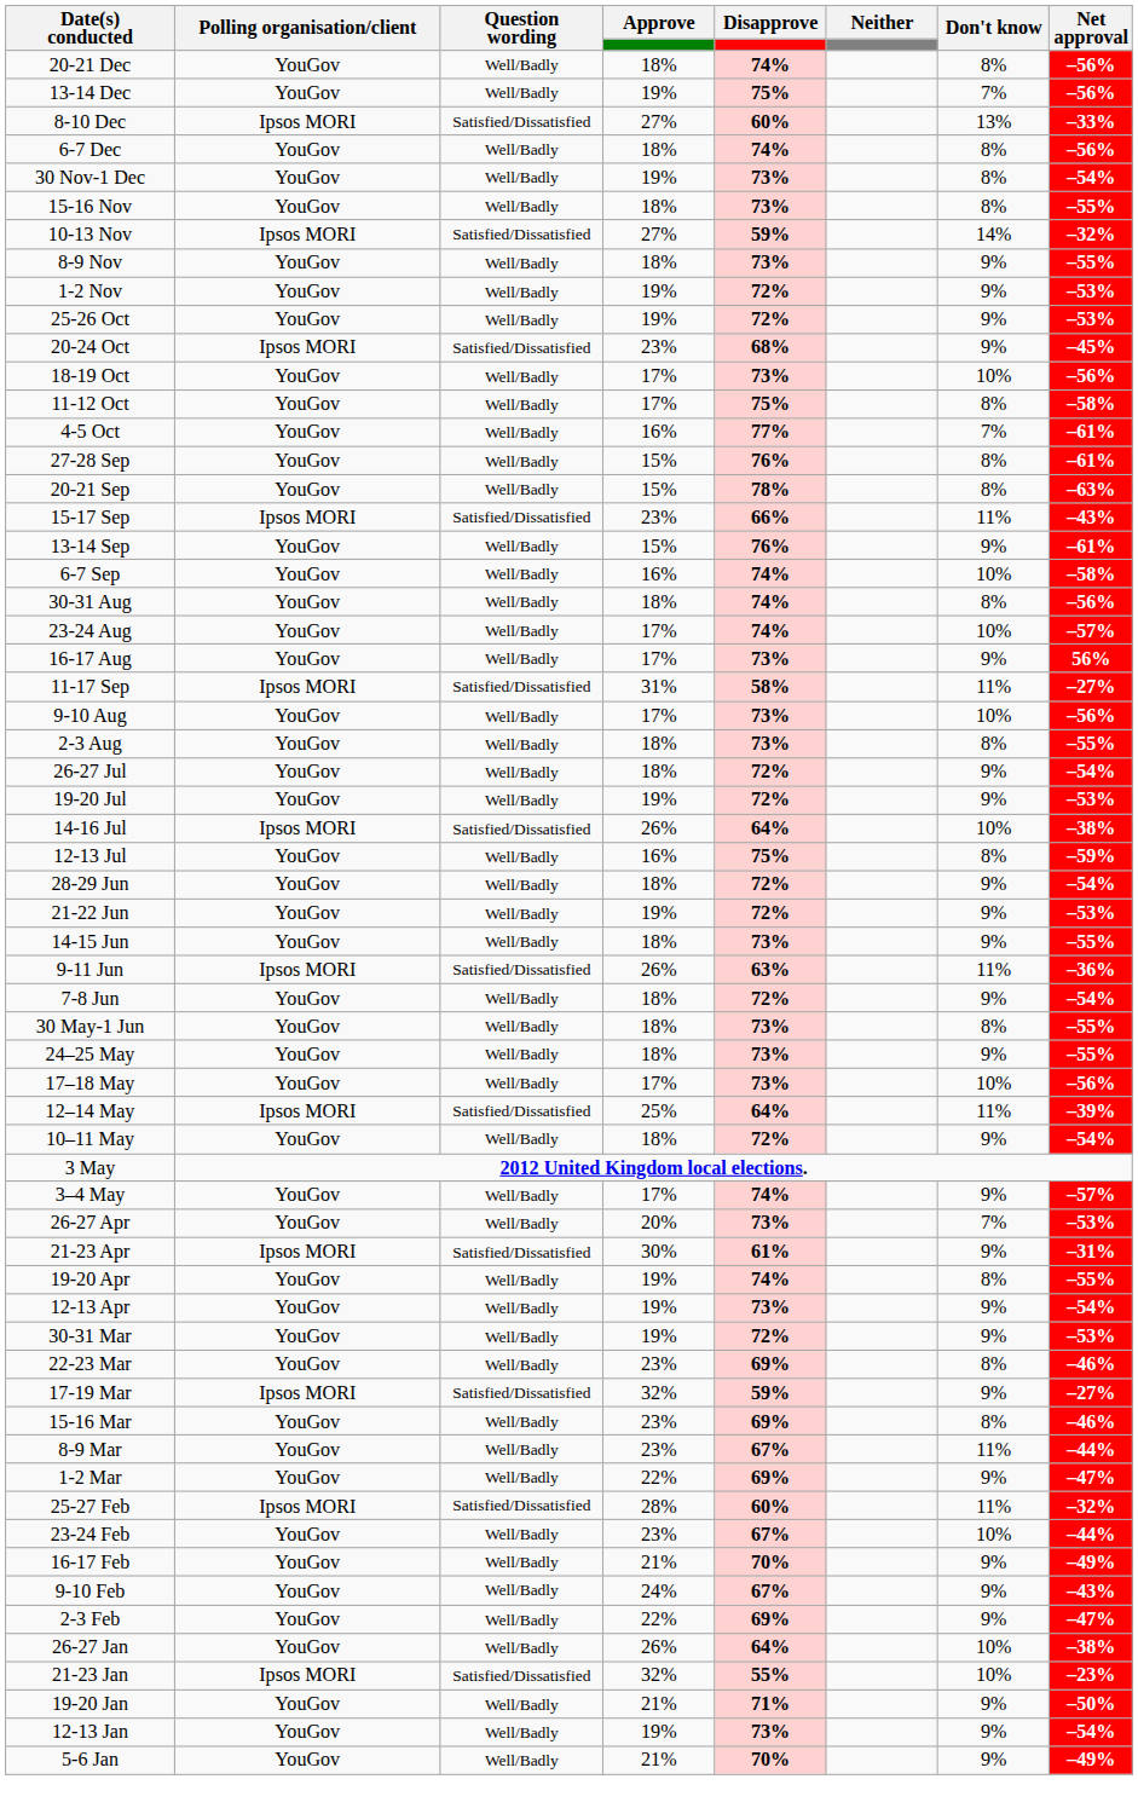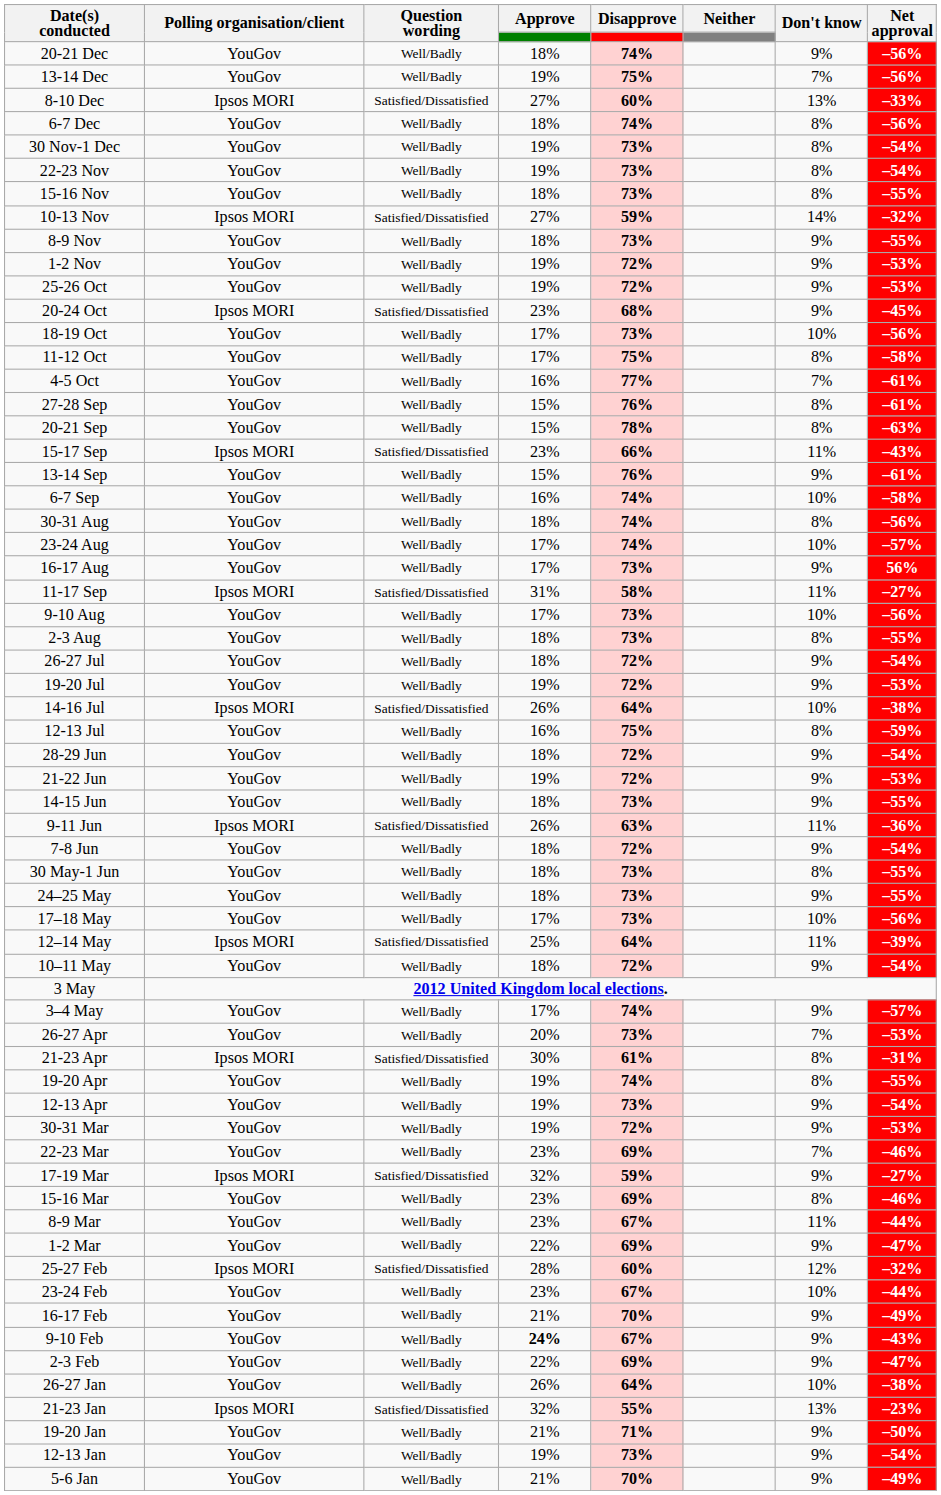 <table class="wikitable collapsible sortable" style="text-align:center;font-size:95%;line-height:14px;">
 <tr>
 <th style="width:125px;" rowspan="2">Date(s)<br>conducted</th>
 <th style="width:200px;" rowspan="2">Polling organisation/client</th>
 <th style="width:120px;" rowspan="2">Question<br>wording</th>
 <th class="unsortable" style="width:80px;">Approve</th>
 <th class="unsortable" style="width: 80px;">Disapprove</th>
 <th class="unsortable" style="width:80px;">Neither</th>
 <th class="unsortable" style="width:80px;" rowspan="2">Don't know</th>
 <th class="unsortable" style="width:20px;" rowspan="2">Net approval</th>
 </tr>
 <tr>
 <th class="unsortable" style="background:green;width:60px;"></th>
 <th class="unsortable" style="background:red;width:60px;"></th>
 <th class="unsortable" style="background:grey;width:60px;"></th>
 </tr>
 <tr>
 <td>20-21 Dec</td>
 <td>YouGov</td>
 <td><small>Well/Badly</small></td>
 <td>18%</td>
 <td style="background:#FFD2D2"><strong>74%</strong></td>
 <td></td>
-<td>8%</td>
+<td>9%</td>
 <td style="background:red;color:white;"><strong>–56%</strong></td>
 </tr>
 <tr>
 <td>13-14 Dec</td>
 <td>YouGov</td>
 <td><small>Well/Badly</small></td>
 <td>19%</td>
 <td style="background:#FFD2D2"><strong>75%</strong></td>
 <td></td>
 <td>7%</td>
 <td style="background:red;color:white;"><strong>–56%</strong></td>
 </tr>
 <tr>
 <td>8-10 Dec</td>
 <td>Ipsos MORI</td>
 <td><small>Satisfied/Dissatisfied</small></td>
 <td>27%</td>
 <td style="background:#FFD2D2"><strong>60%</strong></td>
 <td></td>
 <td>13%</td>
 <td style="background:red;color:white;"><strong>–33%</strong></td>
 </tr>
 <tr>
 <td>6-7 Dec</td>
 <td>YouGov</td>
 <td><small>Well/Badly</small></td>
 <td>18%</td>
 <td style="background:#FFD2D2"><strong>74%</strong></td>
 <td></td>
 <td>8%</td>
 <td style="background:red;color:white;"><strong>–56%</strong></td>
 </tr>
 <tr>
 <td>30 Nov-1 Dec</td>
+<td>YouGov</td>
+<td><small>Well/Badly</small></td>
+<td>19%</td>
+<td style="background:#FFD2D2"><strong>73%</strong></td>
+<td></td>
+<td>8%</td>
+<td style="background:red;color:white;"><strong>–54%</strong></td>
+</tr>
+<tr>
+<td>22-23 Nov</td>
 <td>YouGov</td>
 <td><small>Well/Badly</small></td>
 <td>19%</td>
 <td style="background:#FFD2D2"><strong>73%</strong></td>
 <td></td>
 <td>8%</td>
 <td style="background:red;color:white;"><strong>–54%</strong></td>
 </tr>
 <tr>
 <td>15-16 Nov</td>
 <td>YouGov</td>
 <td><small>Well/Badly</small></td>
 <td>18%</td>
 <td style="background:#FFD2D2"><strong>73%</strong></td>
 <td></td>
 <td>8%</td>
 <td style="background:red;color:white;"><strong>–55%</strong></td>
 </tr>
 <tr>
 <td>10-13 Nov</td>
 <td>Ipsos MORI</td>
 <td><small>Satisfied/Dissatisfied</small></td>
 <td>27%</td>
 <td style="background:#FFD2D2"><strong>59%</strong></td>
 <td></td>
 <td>14%</td>
 <td style="background:red;color:white;"><strong>–32%</strong></td>
 </tr>
 <tr>
 <td>8-9 Nov</td>
 <td>YouGov</td>
 <td><small>Well/Badly</small></td>
 <td>18%</td>
 <td style="background:#FFD2D2"><strong>73%</strong></td>
 <td></td>
 <td>9%</td>
 <td style="background:red;color:white;"><strong>–55%</strong></td>
 </tr>
 <tr>
 <td>1-2 Nov</td>
 <td>YouGov</td>
 <td><small>Well/Badly</small></td>
 <td>19%</td>
 <td style="background:#FFD2D2"><strong>72%</strong></td>
 <td></td>
 <td>9%</td>
 <td style="background:red;color:white;"><strong>–53%</strong></td>
 </tr>
 <tr>
 <td>25-26 Oct</td>
 <td>YouGov</td>
 <td><small>Well/Badly</small></td>
 <td>19%</td>
 <td style="background:#FFD2D2"><strong>72%</strong></td>
 <td></td>
 <td>9%</td>
 <td style="background:red;color:white;"><strong>–53%</strong></td>
 </tr>
 <tr>
 <td>20-24 Oct</td>
 <td>Ipsos MORI</td>
 <td><small>Satisfied/Dissatisfied</small></td>
 <td>23%</td>
 <td style="background:#FFD2D2"><strong>68%</strong></td>
 <td></td>
 <td>9%</td>
 <td style="background:red;color:white;"><strong>–45%</strong></td>
 </tr>
 <tr>
 <td>18-19 Oct</td>
 <td>YouGov</td>
 <td><small>Well/Badly</small></td>
 <td>17%</td>
 <td style="background:#FFD2D2"><strong>73%</strong></td>
 <td></td>
 <td>10%</td>
 <td style="background:red;color:white;"><strong>–56%</strong></td>
 </tr>
 <tr>
 <td>11-12 Oct</td>
 <td>YouGov</td>
 <td><small>Well/Badly</small></td>
 <td>17%</td>
 <td style="background:#FFD2D2"><strong>75%</strong></td>
 <td></td>
 <td>8%</td>
 <td style="background:red;color:white;"><strong>–58%</strong></td>
 </tr>
 <tr>
 <td>4-5 Oct</td>
 <td>YouGov</td>
 <td><small>Well/Badly</small></td>
 <td>16%</td>
 <td style="background:#FFD2D2"><strong>77%</strong></td>
 <td></td>
 <td>7%</td>
 <td style="background:red;color:white;"><strong>–61%</strong></td>
 </tr>
 <tr>
 <td>27-28 Sep</td>
 <td>YouGov</td>
 <td><small>Well/Badly</small></td>
 <td>15%</td>
 <td style="background:#FFD2D2"><strong>76%</strong></td>
 <td></td>
 <td>8%</td>
 <td style="background:red;color:white;"><strong>–61%</strong></td>
 </tr>
 <tr>
 <td>20-21 Sep</td>
 <td>YouGov</td>
 <td><small>Well/Badly</small></td>
 <td>15%</td>
 <td style="background:#FFD2D2"><strong>78%</strong></td>
 <td></td>
 <td>8%</td>
 <td style="background:red;color:white;"><strong>–63%</strong></td>
 </tr>
 <tr>
 <td>15-17 Sep</td>
 <td>Ipsos MORI</td>
 <td><small>Satisfied/Dissatisfied</small></td>
 <td>23%</td>
 <td style="background:#FFD2D2"><strong>66%</strong></td>
 <td></td>
 <td>11%</td>
 <td style="background:red;color:white;"><strong>–43%</strong></td>
 </tr>
 <tr>
 <td>13-14 Sep</td>
 <td>YouGov</td>
 <td><small>Well/Badly</small></td>
 <td>15%</td>
 <td style="background:#FFD2D2"><strong>76%</strong></td>
 <td></td>
 <td>9%</td>
 <td style="background:red;color:white;"><strong>–61%</strong></td>
 </tr>
 <tr>
 <td>6-7 Sep</td>
 <td>YouGov</td>
 <td><small>Well/Badly</small></td>
 <td>16%</td>
 <td style="background:#FFD2D2"><strong>74%</strong></td>
 <td></td>
 <td>10%</td>
 <td style="background:red;color:white;"><strong>–58%</strong></td>
 </tr>
 <tr>
 <td>30-31 Aug</td>
 <td>YouGov</td>
 <td><small>Well/Badly</small></td>
 <td>18%</td>
 <td style="background:#FFD2D2"><strong>74%</strong></td>
 <td></td>
 <td>8%</td>
 <td style="background:red;color:white;"><strong>–56%</strong></td>
 </tr>
 <tr>
 <td>23-24 Aug</td>
 <td>YouGov</td>
 <td><small>Well/Badly</small></td>
 <td>17%</td>
 <td style="background:#FFD2D2"><strong>74%</strong></td>
 <td></td>
 <td>10%</td>
 <td style="background:red;color:white;"><strong>–57%</strong></td>
 </tr>
 <tr>
 <td>16-17 Aug</td>
 <td>YouGov</td>
 <td><small>Well/Badly</small></td>
 <td>17%</td>
 <td style="background:#FFD2D2"><strong>73%</strong></td>
 <td></td>
 <td>9%</td>
 <td style="background:red;color:white;"><strong>56%</strong></td>
 </tr>
 <tr>
 <td>11-17 Sep</td>
 <td>Ipsos MORI</td>
 <td><small>Satisfied/Dissatisfied</small></td>
 <td>31%</td>
 <td style="background:#FFD2D2"><strong>58%</strong></td>
 <td></td>
 <td>11%</td>
 <td style="background:red;color:white;"><strong>–27%</strong></td>
 </tr>
 <tr>
 <td>9-10 Aug</td>
 <td>YouGov</td>
 <td><small>Well/Badly</small></td>
 <td>17%</td>
 <td style="background:#FFD2D2"><strong>73%</strong></td>
 <td></td>
 <td>10%</td>
 <td style="background:red;color:white;"><strong>–56%</strong></td>
 </tr>
 <tr>
 <td>2-3 Aug</td>
 <td>YouGov</td>
 <td><small>Well/Badly</small></td>
 <td>18%</td>
 <td style="background:#FFD2D2"><strong>73%</strong></td>
 <td></td>
 <td>8%</td>
 <td style="background:red;color:white;"><strong>–55%</strong></td>
 </tr>
 <tr>
 <td>26-27 Jul</td>
 <td>YouGov</td>
 <td><small>Well/Badly</small></td>
 <td>18%</td>
 <td style="background:#FFD2D2"><strong>72%</strong></td>
 <td></td>
 <td>9%</td>
 <td style="background:red;color:white;"><strong>–54%</strong></td>
 </tr>
 <tr>
 <td>19-20 Jul</td>
 <td>YouGov</td>
 <td><small>Well/Badly</small></td>
 <td>19%</td>
 <td style="background:#FFD2D2"><strong>72%</strong></td>
 <td></td>
 <td>9%</td>
 <td style="background:red;color:white;"><strong>–53%</strong></td>
 </tr>
 <tr>
 <td>14-16 Jul</td>
 <td>Ipsos MORI</td>
 <td><small>Satisfied/Dissatisfied</small></td>
 <td>26%</td>
 <td style="background:#FFD2D2"><strong>64%</strong></td>
 <td></td>
 <td>10%</td>
 <td style="background:red;color:white;"><strong>–38%</strong></td>
 </tr>
 <tr>
 <td>12-13 Jul</td>
 <td>YouGov</td>
 <td><small>Well/Badly</small></td>
 <td>16%</td>
 <td style="background:#FFD2D2"><strong>75%</strong></td>
 <td></td>
 <td>8%</td>
 <td style="background:red;color:white;"><strong>–59%</strong></td>
 </tr>
 <tr>
 <td>28-29 Jun</td>
 <td>YouGov</td>
 <td><small>Well/Badly</small></td>
 <td>18%</td>
 <td style="background:#FFD2D2"><strong>72%</strong></td>
 <td></td>
 <td>9%</td>
 <td style="background:red;color:white;"><strong>–54%</strong></td>
 </tr>
 <tr>
 <td>21-22 Jun</td>
 <td>YouGov</td>
 <td><small>Well/Badly</small></td>
 <td>19%</td>
 <td style="background:#FFD2D2"><strong>72%</strong></td>
 <td></td>
 <td>9%</td>
 <td style="background:red;color:white;"><strong>–53%</strong></td>
 </tr>
 <tr>
 <td>14-15 Jun</td>
 <td>YouGov</td>
 <td><small>Well/Badly</small></td>
 <td>18%</td>
 <td style="background:#FFD2D2"><strong>73%</strong></td>
 <td></td>
 <td>9%</td>
 <td style="background:red;color:white;"><strong>–55%</strong></td>
 </tr>
 <tr>
 <td>9-11 Jun</td>
 <td>Ipsos MORI</td>
 <td><small>Satisfied/Dissatisfied</small></td>
 <td>26%</td>
 <td style="background:#FFD2D2"><strong>63%</strong></td>
 <td></td>
 <td>11%</td>
 <td style="background:red;color:white;"><strong>–36%</strong></td>
 </tr>
 <tr>
 <td>7-8 Jun</td>
 <td>YouGov</td>
 <td><small>Well/Badly</small></td>
 <td>18%</td>
 <td style="background:#FFD2D2"><strong>72%</strong></td>
 <td></td>
 <td>9%</td>
 <td style="background:red;color:white;"><strong>–54%</strong></td>
 </tr>
 <tr>
 <td>30 May-1 Jun</td>
 <td>YouGov</td>
 <td><small>Well/Badly</small></td>
 <td>18%</td>
 <td style="background:#FFD2D2"><strong>73%</strong></td>
 <td></td>
 <td>8%</td>
 <td style="background:red;color:white;"><strong>–55%</strong></td>
 </tr>
 <tr>
 <td>24–25 May</td>
 <td>YouGov</td>
 <td><small>Well/Badly</small></td>
 <td>18%</td>
 <td style="background:#FFD2D2"><strong>73%</strong></td>
 <td></td>
 <td>9%</td>
 <td style="background:red;color:white;"><strong>–55%</strong></td>
 </tr>
 <tr>
 <td>17–18 May</td>
 <td>YouGov</td>
 <td><small>Well/Badly</small></td>
 <td>17%</td>
 <td style="background:#FFD2D2"><strong>73%</strong></td>
 <td></td>
 <td>10%</td>
 <td style="background:red;color:white;"><strong>–56%</strong></td>
 </tr>
 <tr>
 <td>12–14 May</td>
 <td>Ipsos MORI</td>
 <td><small>Satisfied/Dissatisfied</small></td>
 <td>25%</td>
 <td style="background:#FFD2D2"><strong>64%</strong></td>
 <td></td>
 <td>11%</td>
 <td style="background:red;color:white;"><strong>–39%</strong></td>
 </tr>
 <tr>
 <td>10–11 May</td>
 <td>YouGov</td>
 <td><small>Well/Badly</small></td>
 <td>18%</td>
 <td style="background:#FFD2D2"><strong>72%</strong></td>
 <td></td>
 <td>9%</td>
 <td style="background:red;color:white;"><strong>–54%</strong></td>
 </tr>
 <tr>
 <td>3 May</td>
 <td colspan="7"><strong><a href='#'>2012 United Kingdom local elections</a>.</strong></td>
 </tr>
 <tr>
 <td>3–4 May</td>
 <td>YouGov</td>
 <td><small>Well/Badly</small></td>
 <td>17%</td>
 <td style="background:#FFD2D2"><strong>74%</strong></td>
 <td></td>
 <td>9%</td>
 <td style="background:red;color:white;"><strong>–57%</strong></td>
 </tr>
 <tr>
 <td>26-27 Apr</td>
 <td>YouGov</td>
 <td><small>Well/Badly</small></td>
 <td>20%</td>
 <td style="background:#FFD2D2"><strong>73%</strong></td>
 <td></td>
 <td>7%</td>
 <td style="background:red;color:white;"><strong>–53%</strong></td>
 </tr>
 <tr>
 <td>21-23 Apr</td>
 <td>Ipsos MORI</td>
 <td><small>Satisfied/Dissatisfied</small></td>
 <td>30%</td>
 <td style="background:#FFD2D2"><strong>61%</strong></td>
 <td></td>
-<td>9%</td>
+<td>8%</td>
 <td style="background:red;color:white;"><strong>–31%</strong></td>
 </tr>
 <tr>
 <td>19-20 Apr</td>
 <td>YouGov</td>
 <td><small>Well/Badly</small></td>
 <td>19%</td>
 <td style="background:#FFD2D2"><strong>74%</strong></td>
 <td></td>
 <td>8%</td>
 <td style="background:red;color:white;"><strong>–55%</strong></td>
 </tr>
 <tr>
 <td>12-13 Apr</td>
 <td>YouGov</td>
 <td><small>Well/Badly</small></td>
 <td>19%</td>
 <td style="background:#FFD2D2"><strong>73%</strong></td>
 <td></td>
 <td>9%</td>
 <td style="background:red;color:white;"><strong>–54%</strong></td>
 </tr>
 <tr>
 <td>30-31 Mar</td>
 <td>YouGov</td>
 <td><small>Well/Badly</small></td>
 <td>19%</td>
 <td style="background:#FFD2D2"><strong>72%</strong></td>
 <td></td>
 <td>9%</td>
 <td style="background:red;color:white;"><strong>–53%</strong></td>
 </tr>
 <tr>
 <td>22-23 Mar</td>
 <td>YouGov</td>
 <td><small>Well/Badly</small></td>
 <td>23%</td>
 <td style="background:#FFD2D2"><strong>69%</strong></td>
 <td></td>
-<td>8%</td>
+<td>7%</td>
 <td style="background:red;color:white;"><strong>–46%</strong></td>
 </tr>
 <tr>
 <td>17-19 Mar</td>
 <td>Ipsos MORI</td>
 <td><small>Satisfied/Dissatisfied</small></td>
 <td>32%</td>
 <td style="background:#FFD2D2"><strong>59%</strong></td>
 <td></td>
 <td>9%</td>
 <td style="background:red;color:white;"><strong>–27%</strong></td>
 </tr>
 <tr>
 <td>15-16 Mar</td>
 <td>YouGov</td>
 <td><small>Well/Badly</small></td>
 <td>23%</td>
 <td style="background:#FFD2D2"><strong>69%</strong></td>
 <td></td>
 <td>8%</td>
 <td style="background:red;color:white;"><strong>–46%</strong></td>
 </tr>
 <tr>
 <td>8-9 Mar</td>
 <td>YouGov</td>
 <td><small>Well/Badly</small></td>
 <td>23%</td>
 <td style="background:#FFD2D2"><strong>67%</strong></td>
 <td></td>
 <td>11%</td>
 <td style="background:red;color:white;"><strong>–44%</strong></td>
 </tr>
 <tr>
 <td>1-2 Mar</td>
 <td>YouGov</td>
 <td><small>Well/Badly</small></td>
 <td>22%</td>
 <td style="background:#FFD2D2"><strong>69%</strong></td>
 <td></td>
 <td>9%</td>
 <td style="background:red;color:white;"><strong>–47%</strong></td>
 </tr>
 <tr>
 <td>25-27 Feb</td>
 <td>Ipsos MORI</td>
 <td><small>Satisfied/Dissatisfied</small></td>
 <td>28%</td>
 <td style="background:#FFD2D2"><strong>60%</strong></td>
 <td></td>
-<td>11%</td>
+<td>12%</td>
 <td style="background:red;color:white;"><strong>–32%</strong></td>
 </tr>
 <tr>
 <td>23-24 Feb</td>
 <td>YouGov</td>
 <td><small>Well/Badly</small></td>
 <td>23%</td>
 <td style="background:#FFD2D2"><strong>67%</strong></td>
 <td></td>
 <td>10%</td>
 <td style="background:red;color:white;"><strong>–44%</strong></td>
 </tr>
 <tr>
 <td>16-17 Feb</td>
 <td>YouGov</td>
 <td><small>Well/Badly</small></td>
 <td>21%</td>
 <td style="background:#FFD2D2"><strong>70%</strong></td>
 <td></td>
 <td>9%</td>
 <td style="background:red;color:white;"><strong>–49%</strong></td>
 </tr>
 <tr>
 <td>9-10 Feb</td>
 <td>YouGov</td>
 <td><small>Well/Badly</small></td>
-<td>24%</td>
+<td><strong>24%</strong></td>
 <td style="background:#FFD2D2"><strong>67%</strong></td>
 <td></td>
 <td>9%</td>
 <td style="background:red;color:white;"><strong>–43%</strong></td>
 </tr>
 <tr>
 <td>2-3 Feb</td>
 <td>YouGov</td>
 <td><small>Well/Badly</small></td>
 <td>22%</td>
 <td style="background:#FFD2D2"><strong>69%</strong></td>
 <td></td>
 <td>9%</td>
 <td style="background:red;color:white;"><strong>–47%</strong></td>
 </tr>
 <tr>
 <td>26-27 Jan</td>
 <td>YouGov</td>
 <td><small>Well/Badly</small></td>
 <td>26%</td>
 <td style="background:#FFD2D2"><strong>64%</strong></td>
 <td></td>
 <td>10%</td>
 <td style="background:red;color:white;"><strong>–38%</strong></td>
 </tr>
 <tr>
 <td>21-23 Jan</td>
 <td>Ipsos MORI</td>
 <td><small>Satisfied/Dissatisfied</small></td>
 <td>32%</td>
 <td style="background:#FFD2D2"><strong>55%</strong></td>
 <td></td>
-<td>10%</td>
+<td>13%</td>
 <td style="background:red;color:white;"><strong>–23%</strong></td>
 </tr>
 <tr>
 <td>19-20 Jan</td>
 <td>YouGov</td>
 <td><small>Well/Badly</small></td>
 <td>21%</td>
 <td style="background:#FFD2D2"><strong>71%</strong></td>
 <td></td>
 <td>9%</td>
 <td style="background:red;color:white;"><strong>–50%</strong></td>
 </tr>
 <tr>
 <td>12-13 Jan</td>
 <td>YouGov</td>
 <td><small>Well/Badly</small></td>
 <td>19%</td>
 <td style="background:#FFD2D2"><strong>73%</strong></td>
 <td></td>
 <td>9%</td>
 <td style="background:red;color:white;"><strong>–54%</strong></td>
 </tr>
 <tr>
 <td>5-6 Jan</td>
 <td>YouGov</td>
 <td><small>Well/Badly</small></td>
 <td>21%</td>
 <td style="background:#FFD2D2"><strong>70%</strong></td>
 <td></td>
 <td>9%</td>
 <td style="background:red;color:white;"><strong>–49%</strong></td>
 </tr>
 </table>
